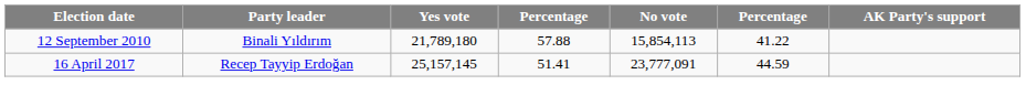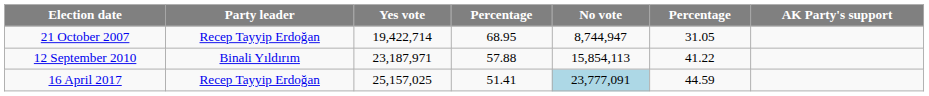 <table class="wikitable" style="font-size:0.906em; width:80%; text-align:center;">
 <tr>
 <th style="background:gray; color:white; text-align:center;">Election date</th>
 <th style="background:gray; color:white; text-align:center;">Party leader</th>
 <th style="background:gray; color:white; text-align:center;">Yes vote</th>
 <th style="background:gray; color:white; text-align:center;">Percentage</th>
 <th style="background:gray; color:white; text-align:center;">No vote</th>
 <th style="background:gray; color:white; text-align:center;">Percentage</th>
 <th style="background:gray; color:white; text-align:center;">AK Party's support</th>
 </tr>
 <tr>
+<td><a href='#'>21 October 2007</a></td>
+<td><a href='#'>Recep Tayyip Erdoğan</a></td>
+<td>19,422,714</td>
+<td>68.95</td>
+<td>8,744,947</td>
+<td>31.05</td>
+<td></td>
+</tr>
+<tr>
 <td><a href='#'>12 September 2010</a></td>
 <td><a href='#'>Binali Yıldırım</a></td>
-<td>21,789,180</td>
+<td>23,187,971</td>
 <td>57.88</td>
 <td>15,854,113</td>
 <td>41.22</td>
 <td></td>
 </tr>
 <tr>
 <td><a href='#'>16 April 2017</a></td>
 <td><a href='#'>Recep Tayyip Erdoğan</a></td>
-<td>25,157,145</td>
+<td>25,157,025</td>
 <td>51.41</td>
-<td>23,777,091</td>
+<td style="background: lightblue;">23,777,091</td>
 <td>44.59</td>
 <td></td>
 </tr>
 </table>
